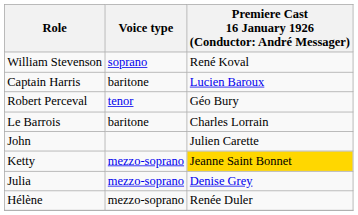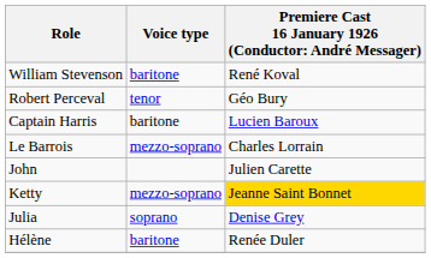 <table class="wikitable">
 <tr>
 <th>Role</th>
 <th>Voice type</th>
 <th>Premiere Cast<br>16 January 1926<br>(Conductor: André Messager)</th>
 </tr>
 <tr>
 <td>William Stevenson</td>
-<td><a href='#'>soprano</a></td>
+<td><a href='#'>baritone</a></td>
 <td>René Koval</td>
+</tr>
+<tr>
+<td>Robert Perceval</td>
+<td><a href='#'>tenor</a></td>
+<td>Géo Bury</td>
 </tr>
 <tr>
 <td>Captain Harris</td>
 <td>baritone</td>
 <td><a href='#'>Lucien Baroux</a></td>
 </tr>
 <tr>
-<td>Robert Perceval</td>
-<td><a href='#'>tenor</a></td>
-<td>Géo Bury</td>
-</tr>
-<tr>
 <td>Le Barrois</td>
-<td>baritone</td>
+<td><a href='#'>mezzo-soprano</a></td>
 <td>Charles Lorrain</td>
 </tr>
 <tr>
 <td>John</td>
 <td></td>
 <td>Julien Carette</td>
 </tr>
 <tr>
 <td>Ketty</td>
 <td><a href='#'>mezzo-soprano</a></td>
 <td style="background: gold;">Jeanne Saint Bonnet</td>
 </tr>
 <tr>
 <td>Julia</td>
-<td><a href='#'>mezzo-soprano</a></td>
+<td><a href='#'>soprano</a></td>
 <td><a href='#'>Denise Grey</a></td>
 </tr>
 <tr>
 <td>Hélène</td>
-<td>mezzo-soprano</td>
+<td><a href='#'>baritone</a></td>
 <td>Renée Duler</td>
 </tr>
 <tr>
 </tr>
 </table>
